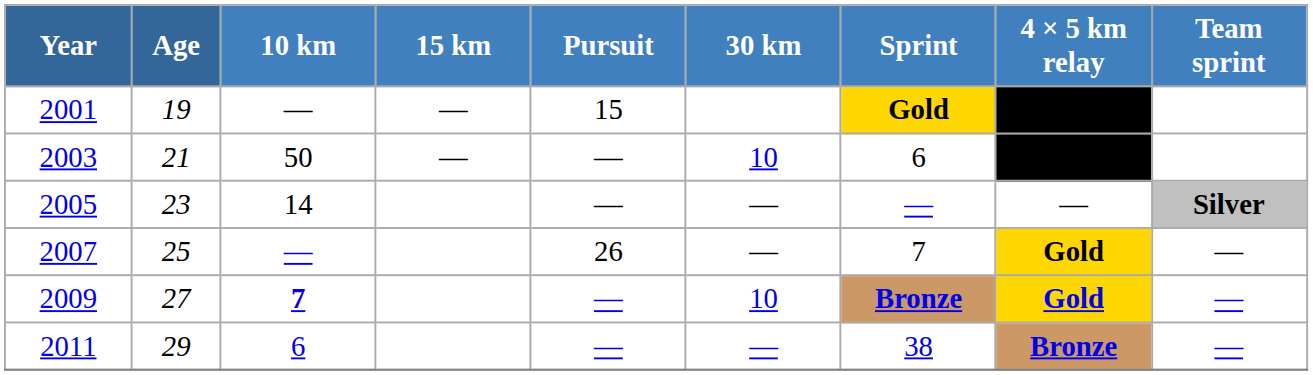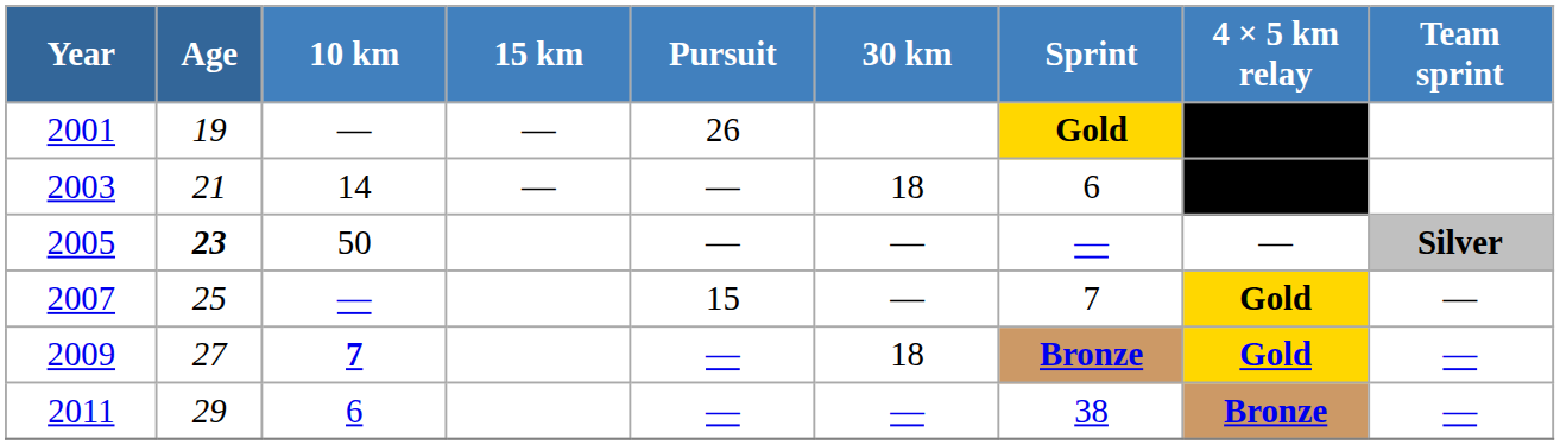 <table class="wikitable" style="font-size:95%; text-align:center; border:grey solid 1px; border-collapse:collapse; background:#ffffff;">
 <tr>
 <th style="background-color:#369; color:white; width:60px;"> Year </th>
 <th style="background-color:#369; color:white; width:40px;"> Age </th>
 <th style="background-color:#4180be; color:white; width:75px;"> 10 km </th>
 <th style="background-color:#4180be; color:white; width:75px;"> 15 km </th>
 <th style="background-color:#4180be; color:white; width:75px;"> Pursuit </th>
 <th style="background-color:#4180be; color:white; width:75px;"> 30 km </th>
 <th style="background-color:#4180be; color:white; width:75px;"> Sprint </th>
 <th style="background-color:#4180be; color:white; width:75px;"> 4 × 5 km <br> relay </th>
 <th style="background-color:#4180be; color:white; width:75px;"> Team <br> sprint </th>
 </tr>
 <tr>
 <td><a href='#'>2001</a></td>
 <td><em>19</em></td>
 <td>—</td>
 <td>—</td>
-<td>15</td>
+<td>26</td>
 <td></td>
 <td style="background:gold;"><strong>Gold</strong></td>
 <td style="background:#000000; color:white"></td>
 <td></td>
 </tr>
 <tr>
 <td><a href='#'>2003</a></td>
 <td><em>21</em></td>
-<td>50</td>
+<td>14</td>
 <td>—</td>
 <td>—</td>
-<td><a href='#'>10</a></td>
+<td>18</td>
 <td>6</td>
 <td style="background:#000000; color:white"></td>
 <td></td>
 </tr>
 <tr>
 <td><a href='#'>2005</a></td>
-<td><em>23</em></td>
-<td>14</td>
+<td><strong><em>23</em></strong></td>
+<td>50</td>
 <td></td>
 <td>—</td>
 <td>—</td>
 <td><a href='#'>—</a></td>
 <td>—</td>
 <td style="background:silver;"><strong>Silver</strong></td>
 </tr>
 <tr>
 <td><a href='#'>2007</a></td>
 <td><em>25</em></td>
 <td><a href='#'>—</a></td>
 <td></td>
-<td>26</td>
+<td>15</td>
 <td>—</td>
 <td>7</td>
 <td style="background:gold;"><strong>Gold</strong></td>
 <td>—</td>
 </tr>
 <tr>
 <td><a href='#'>2009</a></td>
 <td><em>27</em></td>
 <td><strong><a href='#'>7</a></strong></td>
 <td></td>
 <td><a href='#'>—</a></td>
-<td><a href='#'>10</a></td>
+<td>18</td>
 <td bgcolor="cc9966"><a href='#'><strong>Bronze</strong></a></td>
 <td style="background:gold;"><a href='#'><strong>Gold</strong></a></td>
 <td><a href='#'>—</a></td>
 </tr>
 <tr>
 <td><a href='#'>2011</a></td>
 <td><em>29</em></td>
 <td><a href='#'>6</a></td>
 <td></td>
 <td><a href='#'>—</a></td>
 <td><a href='#'>—</a></td>
 <td><a href='#'>38</a></td>
 <td bgcolor="cc9966"><a href='#'><strong>Bronze</strong></a></td>
 <td><a href='#'>—</a></td>
 </tr>
 <tr>
 </tr>
 </table>
